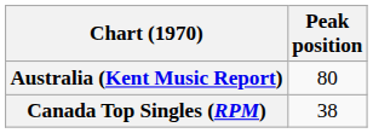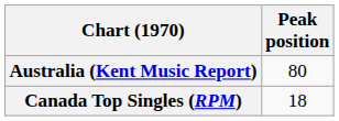 <table class="wikitable sortable plainrowheaders" style="text-align:center">
 <tr>
 <th>Chart (1970)</th>
 <th>Peak<br>position</th>
 </tr>
 <tr>
 <th scope="row">Australia (<a href='#'>Kent Music Report</a>)</th>
 <td>80</td>
 </tr>
 <tr>
 <th scope="row">Canada Top Singles (<em><a href='#'>RPM</a></em>)</th>
-<td>38</td>
+<td>18</td>
 </tr>
 </table>
